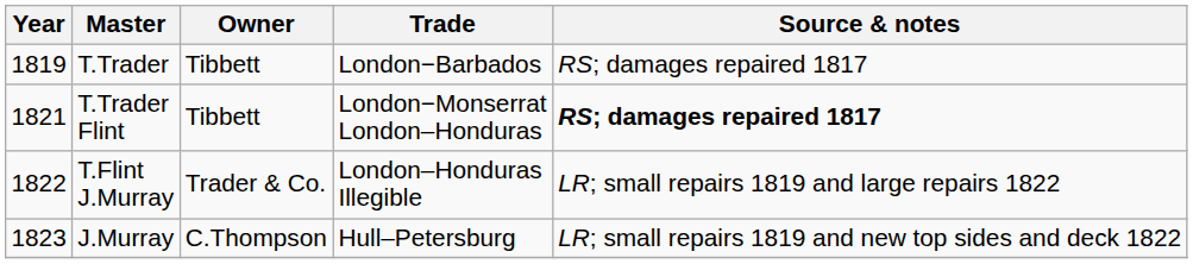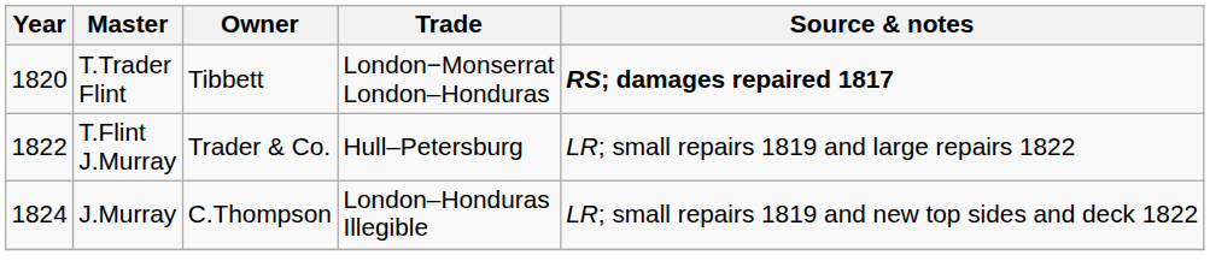 <table class=" wikitable">
 <tr>
 <th>Year</th>
 <th>Master</th>
 <th>Owner</th>
 <th>Trade</th>
 <th>Source & notes</th>
 </tr>
 <tr>
-<td>1819</td>
-<td>T.Trader</td>
-<td>Tibbett</td>
-<td>London−Barbados</td>
-<td><em>RS</em>; damages repaired 1817</td>
-</tr>
-<tr>
-<td>1821</td>
+<td>1820</td>
 <td>T.Trader<br>Flint</td>
 <td>Tibbett</td>
 <td>London−Monserrat<br>London–Honduras</td>
 <td><strong><em>RS</em>; damages repaired 1817</strong></td>
 </tr>
 <tr>
 <td>1822</td>
 <td>T.Flint<br>J.Murray</td>
 <td>Trader & Co.</td>
-<td>London–Honduras<br>Illegible</td>
+<td>Hull–Petersburg</td>
 <td><em>LR</em>; small repairs 1819 and large repairs 1822</td>
 </tr>
 <tr>
-<td>1823</td>
+<td>1824</td>
 <td>J.Murray</td>
 <td>C.Thompson</td>
-<td>Hull–Petersburg</td>
+<td>London–Honduras<br>Illegible</td>
 <td><em>LR</em>; small repairs 1819 and new top sides and deck 1822</td>
 </tr>
 <tr>
 </tr>
 </table>
